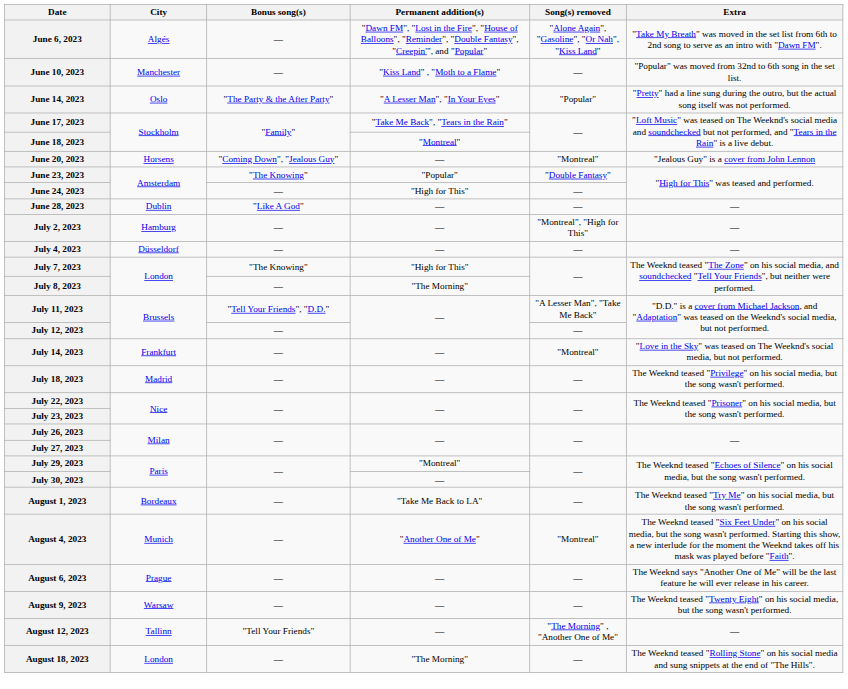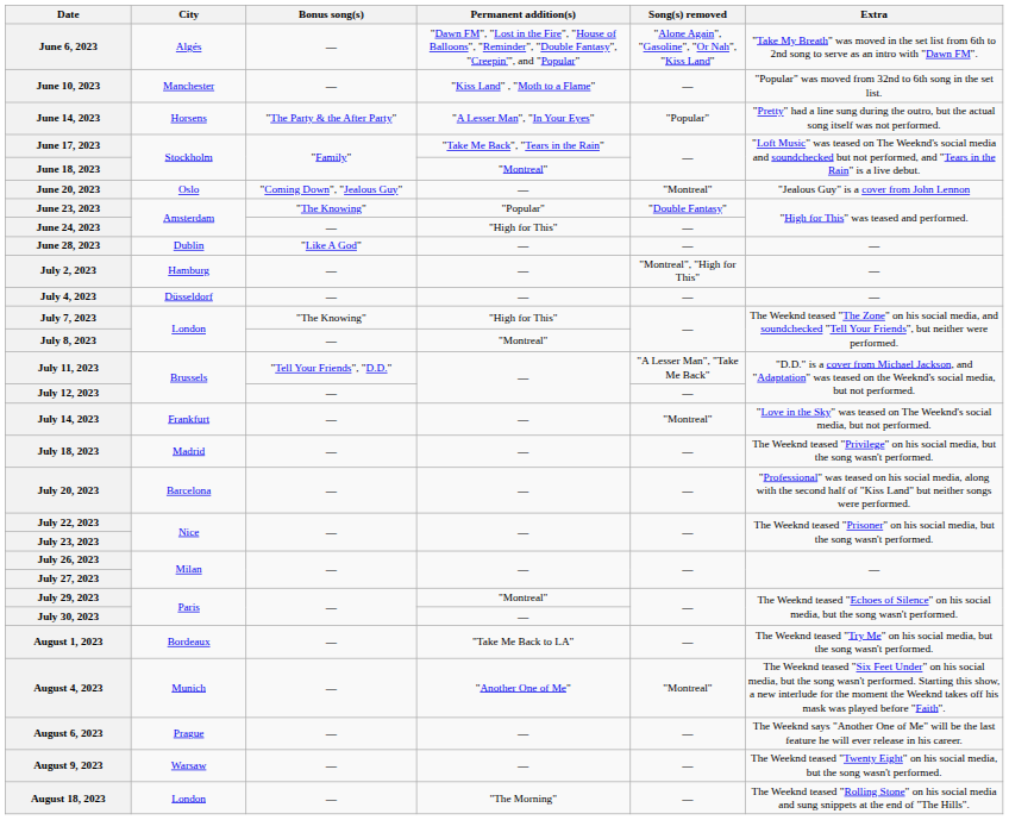 <table class="wikitable plainrowheaders mw-collapsible mw-collapsed" style="text-align:center; font-size:13px">
 <tr>
 <th scope="col" style="width:11em;">Date</th>
 <th scope="col" style="width:10em;">City</th>
 <th scope="col" style="width:15em;">Bonus song(s)</th>
 <th scope="col" style="width:19em;">Permanent addition(s)</th>
 <th scope="col" style="width:10em;">Song(s) removed</th>
 <th scope="col" style="width:23em;">Extra</th>
 </tr>
 <tr>
 <th scope="row" style="text-align:center;">June 6, 2023</th>
 <td><a href='#'>Algés</a></td>
 <td>—</td>
 <td>"<a href='#'>Dawn FM</a>", "<a href='#'>Lost in the Fire</a>", "<a href='#'>House of Balloons</a>", "<a href='#'>Reminder</a>", "<a href='#'>Double Fantasy</a>", "<a href='#'>Creepin'</a>", and "<a href='#'>Popular</a>"</td>
 <td>"<a href='#'>Alone Again</a>", "<a href='#'>Gasoline</a>", "<a href='#'>Or Nah</a>", "<a href='#'>Kiss Land</a>"  </td>
 <td>"<a href='#'>Take My Breath</a>" was moved in the set list from 6th to 2nd song to serve as an intro with "<a href='#'>Dawn FM</a>".</td>
 </tr>
 <tr>
 <th scope="row" style="text-align:center;">June 10, 2023</th>
 <td><a href='#'>Manchester</a></td>
 <td>—</td>
 <td>"<a href='#'>Kiss Land</a>" , "<a href='#'>Moth to a Flame</a>"</td>
 <td>—</td>
 <td>"Popular" was moved from 32nd to 6th song in the set list.</td>
 </tr>
 <tr>
 <th scope="row" style="text-align:center;">June 14, 2023</th>
-<td><a href='#'>Oslo</a></td>
+<td><a href='#'>Horsens</a></td>
 <td>"<a href='#'>The Party & the After Party</a>"</td>
 <td>"<a href='#'>A Lesser Man</a>", "<a href='#'>In Your Eyes</a>"</td>
 <td>"Popular" </td>
 <td>"<a href='#'>Pretty</a>" had a line sung during the outro, but the actual song itself was not performed.</td>
 </tr>
 <tr>
 <th scope="row" style="text-align:center;">June 17, 2023</th>
 <td rowspan="2"><a href='#'>Stockholm</a></td>
 <td rowspan="2">"<a href='#'>Family</a>" </td>
 <td>"<a href='#'>Take Me Back</a>", "<a href='#'>Tears in the Rain</a>" </td>
 <td rowspan="2">—</td>
 <td rowspan="2">"<a href='#'>Loft Music</a>" was teased on The Weeknd's social media and <a href='#'>soundchecked</a> but not performed, and "<a href='#'>Tears in the Rain</a>" is a live debut.</td>
 </tr>
 <tr>
 <th scope="row" style="text-align:center;">June 18, 2023</th>
 <td>"<a href='#'>Montreal</a>"</td>
 </tr>
 <tr>
 <th scope="row" style="text-align:center;">June 20, 2023</th>
-<td><a href='#'>Horsens</a></td>
+<td><a href='#'>Oslo</a></td>
 <td>"<a href='#'>Coming Down</a>", "<a href='#'>Jealous Guy</a>"</td>
 <td>—</td>
 <td>"Montreal" </td>
 <td>"Jealous Guy" is a <a href='#'>cover from John Lennon</a></td>
 </tr>
 <tr>
 <th scope="row" style="text-align:center;">June 23, 2023</th>
 <td rowspan="2"><a href='#'>Amsterdam</a></td>
 <td>"<a href='#'>The Knowing</a>"</td>
 <td>"Popular" </td>
 <td>"<a href='#'>Double Fantasy</a>"</td>
 <td rowspan="2">"<a href='#'>High for This</a>" was teased and performed.</td>
 </tr>
 <tr>
 <th scope="row" style="text-align:center;">June 24, 2023</th>
 <td>—</td>
 <td>"High for This"</td>
 <td>—</td>
 </tr>
 <tr>
 <th scope="row" style="text-align:center;">June 28, 2023</th>
 <td><a href='#'>Dublin</a></td>
 <td>"<a href='#'>Like A God</a>"</td>
 <td>—</td>
 <td>—</td>
 <td>—</td>
 </tr>
 <tr>
 <th scope="row" style="text-align:center;">July 2, 2023</th>
 <td><a href='#'>Hamburg</a></td>
 <td>—</td>
 <td>—</td>
 <td>"Montreal", "High for This" </td>
 <td>—</td>
 </tr>
 <tr>
 <th scope="row" style="text-align:center;">July 4, 2023</th>
 <td><a href='#'>Düsseldorf</a></td>
 <td>—</td>
 <td>—</td>
 <td>—</td>
 <td>—</td>
 </tr>
 <tr>
 <th scope="row" style="text-align:center;">July 7, 2023</th>
 <td rowspan="2"><a href='#'>London</a></td>
 <td>"The Knowing"</td>
 <td>"High for This"</td>
 <td rowspan="2">—</td>
 <td rowspan="2">The Weeknd teased "<a href='#'>The Zone</a>" on his social media, and <a href='#'>soundchecked</a> "<a href='#'>Tell Your Friends</a>", but neither were performed.</td>
 </tr>
 <tr>
 <th scope="row" style="text-align:center;">July 8, 2023</th>
 <td>—</td>
-<td>"The Morning"</td>
+<td>"Montreal"</td>
 </tr>
 <tr>
 <th scope="row" style="text-align:center;">July 11, 2023</th>
 <td rowspan="2"><a href='#'>Brussels</a></td>
 <td>"<a href='#'>Tell Your Friends</a>", "<a href='#'>D.D.</a>"</td>
 <td rowspan="2">—</td>
 <td>"A Lesser Man", "Take Me Back"</td>
 <td rowspan="2">"D.D." is a <a href='#'>cover from Michael Jackson</a>, and "<a href='#'>Adaptation</a>" was teased on the Weeknd's social media, but not performed.</td>
 </tr>
 <tr>
 <th scope="row" style="text-align:center;">July 12, 2023</th>
 <td>—</td>
 <td>—</td>
 </tr>
 <tr>
 <th scope="row" style="text-align:center;">July 14, 2023</th>
 <td><a href='#'>Frankfurt</a></td>
 <td>—</td>
 <td>—</td>
 <td>"Montreal" </td>
 <td>"<a href='#'>Love in the Sky</a>" was teased on The Weeknd's social media, but not performed.</td>
 </tr>
 <tr>
 <th scope="row" style="text-align:center;">July 18, 2023</th>
 <td><a href='#'>Madrid</a></td>
 <td>—</td>
 <td>—</td>
 <td>—</td>
 <td>The Weeknd teased "<a href='#'>Privilege</a>" on his social media, but the song wasn't performed.</td>
+</tr>
+<tr>
+<th scope="row" style="text-align:center;">July 20, 2023</th>
+<td><a href='#'>Barcelona</a></td>
+<td>—</td>
+<td>—</td>
+<td>—</td>
+<td>"<a href='#'>Professional</a>" was teased on his social media, along with the second half of "Kiss Land" but neither songs were performed.</td>
 </tr>
 <tr>
 <th scope="row" style="text-align:center;">July 22, 2023</th>
 <td rowspan="2"><a href='#'>Nice</a></td>
 <td rowspan="2">—</td>
 <td rowspan="2">—</td>
 <td rowspan="2">—</td>
 <td rowspan="2">The Weeknd teased "<a href='#'>Prisoner</a>" on his social media, but the song wasn't performed.</td>
 </tr>
 <tr>
 <th scope="row" style="text-align:center;">July 23, 2023</th>
 </tr>
 <tr>
 <th scope="row" style="text-align:center;">July 26, 2023</th>
 <td rowspan="2"><a href='#'>Milan</a></td>
 <td rowspan="2">—</td>
 <td rowspan="2">—</td>
 <td rowspan="2">—</td>
 <td rowspan="2">—</td>
 </tr>
 <tr>
 <th scope="row" style="text-align:center;">July 27, 2023</th>
 </tr>
 <tr>
 <th scope="row" style="text-align:center;">July 29, 2023</th>
 <td rowspan="2"><a href='#'>Paris</a></td>
 <td rowspan="2">—</td>
 <td>"Montreal"</td>
 <td rowspan="2">—</td>
 <td rowspan="2">The Weeknd teased "<a href='#'>Echoes of Silence</a>" on his social media, but the song wasn't performed.</td>
 </tr>
 <tr>
 <th scope="row" style="text-align:center;">July 30, 2023</th>
 <td>—</td>
 </tr>
 <tr>
 <th scope="row" style="text-align:center;">August 1, 2023</th>
 <td><a href='#'>Bordeaux</a></td>
 <td>—</td>
 <td>"Take Me Back to LA" </td>
 <td>—</td>
 <td>The Weeknd teased "<a href='#'>Try Me</a>" on his social media, but the song wasn't performed.</td>
 </tr>
 <tr>
 <th scope="row" style="text-align:center;">August 4, 2023</th>
 <td><a href='#'>Munich</a></td>
 <td>—</td>
 <td>"<a href='#'>Another One of Me</a>" </td>
 <td>"Montreal"</td>
 <td>The Weeknd teased "<a href='#'>Six Feet Under</a>" on his social media, but the song wasn't performed. Starting this show, a new interlude for the moment the Weeknd takes off his mask was played before "<a href='#'>Faith</a>".</td>
 </tr>
 <tr>
 <th scope="row" style="text-align:center;">August 6, 2023</th>
 <td><a href='#'>Prague</a></td>
 <td>—</td>
 <td>—</td>
 <td>—</td>
 <td>The Weeknd says "Another One of Me" will be the last feature he will ever release in his career.</td>
 </tr>
 <tr>
 <th scope="row" style="text-align:center;">August 9, 2023</th>
 <td><a href='#'>Warsaw</a></td>
 <td>—</td>
 <td>—</td>
 <td>—</td>
 <td>The Weeknd teased "<a href='#'>Twenty Eight</a>" on his social media, but the song wasn't performed.</td>
 </tr>
 <tr>
-<th scope="row" style="text-align:center;">August 12, 2023</th>
-<td><a href='#'>Tallinn</a></td>
-<td>"Tell Your Friends"</td>
-<td>—</td>
-<td>"<a href='#'>The Morning</a>" , "Another One of Me"</td>
-<td>—</td>
-</tr>
-<tr>
 <th scope="row" style="text-align:center;">August 18, 2023</th>
 <td><a href='#'>London</a></td>
 <td>—</td>
 <td>"The Morning"</td>
 <td>—</td>
 <td>The Weeknd teased "<a href='#'>Rolling Stone</a>" on his social media and sung snippets at the end of "The Hills".</td>
 </tr>
 </table>
